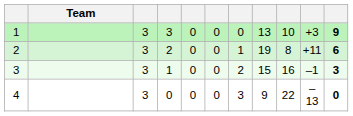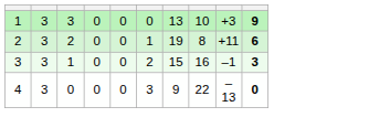 <table class="wikitable" style="text-align: center; font-size: 97%;">
 <tr>
 <th width="25"></th>
-<th width="135">Team</th>
 <th width="25"></th>
 <th width="25"></th>
 <th width="25"></th>
 <th width="25"></th>
 <th width="25"></th>
 <th width="25"></th>
 <th width="25"></th>
 <th width="25"></th>
 <th width="25"></th>
 </tr>
 <tr style="background-color: #bbf3bb;">
 <td>1</td>
-<td align=left></td>
 <td>3</td>
 <td>3</td>
 <td>0</td>
 <td>0</td>
 <td>0</td>
 <td>13</td>
 <td>10</td>
 <td>+3</td>
 <td><strong>9</strong></td>
 </tr>
 <tr style="background-color: #d5f4d5;">
 <td>2</td>
-<td align=left></td>
 <td>3</td>
 <td>2</td>
 <td>0</td>
 <td>0</td>
 <td>1</td>
 <td>19</td>
 <td>8</td>
 <td>+11</td>
 <td><strong>6</strong></td>
 </tr>
 <tr style="background-color: #edfced;">
 <td>3</td>
-<td align=left></td>
 <td>3</td>
 <td>1</td>
 <td>0</td>
 <td>0</td>
 <td>2</td>
 <td>15</td>
 <td>16</td>
 <td>–1</td>
 <td><strong>3</strong></td>
 </tr>
 <tr style="background-color: #fefffe;">
 <td>4</td>
-<td align=left></td>
 <td>3</td>
 <td>0</td>
 <td>0</td>
 <td>0</td>
 <td>3</td>
 <td>9</td>
 <td>22</td>
 <td>–13</td>
 <td><strong>0</strong></td>
 </tr>
 </table>
